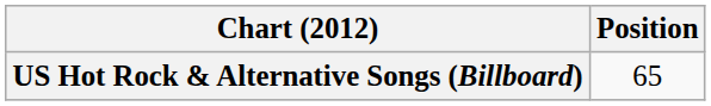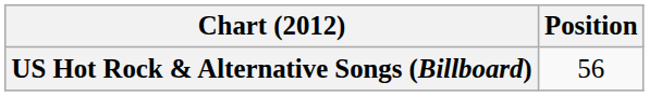 <table class="wikitable plainrowheaders" style="text-align:center">
 <tr>
 <th scope="col">Chart (2012)</th>
 <th scope="col">Position</th>
 </tr>
 <tr>
 <th scope="row">US Hot Rock & Alternative Songs (<em>Billboard</em>)</th>
-<td>65</td>
+<td>56</td>
 </tr>
 </table>
